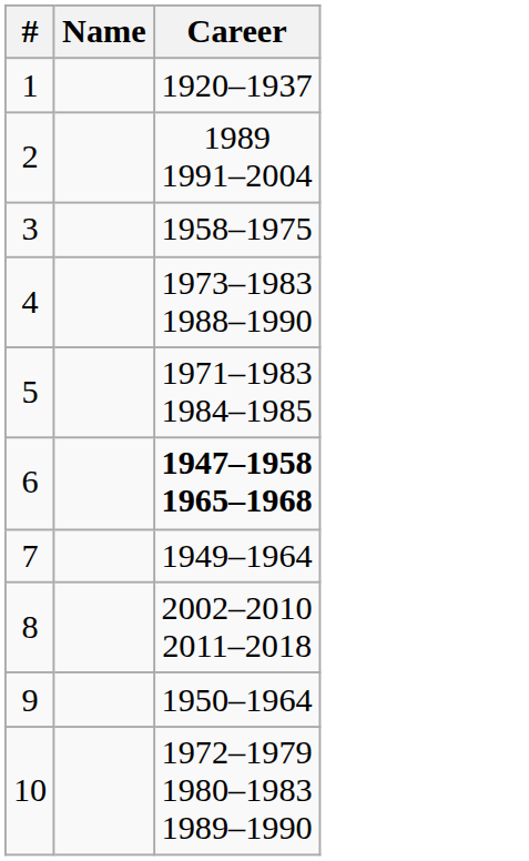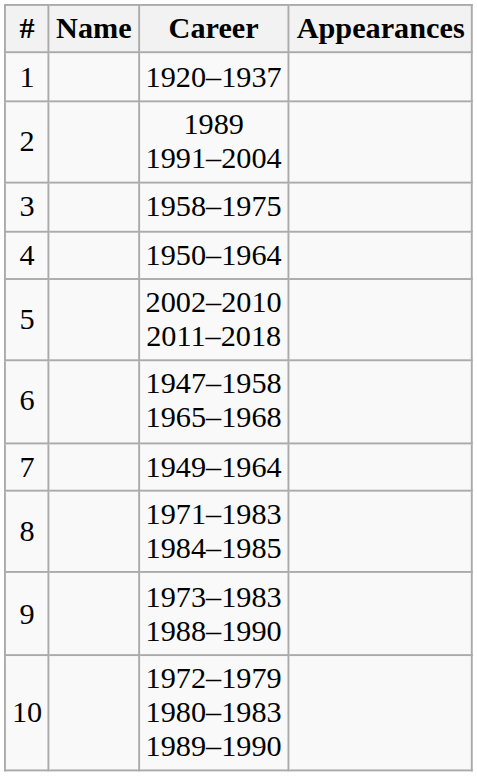 <table class="wikitable sortable" style="text-align:center;">
 <tr>
 <th>#</th>
 <th>Name</th>
 <th>Career</th>
+<th width="90">Appearances</th>
 </tr>
 <tr>
 <td>1</td>
 <td style="text-align:left;"> </td>
 <td>1920–1937</td>
+<td></td>
 </tr>
 <tr>
 <td>2</td>
 <td style="text-align:left;"> </td>
 <td>1989<br>1991–2004</td>
+<td></td>
 </tr>
 <tr>
 <td>3</td>
 <td style="text-align:left;"> </td>
 <td>1958–1975</td>
+<td></td>
 </tr>
 <tr>
 <td>4</td>
 <td style="text-align:left;"> </td>
-<td>1973–1983<br>1988–1990</td>
+<td>1950–1964</td>
+<td></td>
 </tr>
 <tr>
 <td>5</td>
 <td style="text-align:left;"> </td>
-<td>1971–1983<br>1984–1985</td>
+<td>2002–2010<br>2011–2018</td>
+<td></td>
 </tr>
 <tr>
 <td>6</td>
 <td style="text-align:left;"> </td>
-<td><strong>1947–1958<br>1965–1968</strong></td>
+<td>1947–1958<br>1965–1968</td>
+<td></td>
 </tr>
 <tr>
 <td>7</td>
 <td style="text-align:left;"> </td>
 <td>1949–1964</td>
+<td></td>
 </tr>
 <tr>
 <td>8</td>
 <td style="text-align:left;"> </td>
-<td>2002–2010<br>2011–2018</td>
+<td>1971–1983<br>1984–1985</td>
+<td></td>
 </tr>
 <tr>
 <td>9</td>
 <td style="text-align:left;"> </td>
-<td>1950–1964</td>
+<td>1973–1983<br>1988–1990</td>
+<td></td>
 </tr>
 <tr>
 <td>10</td>
 <td style="text-align:left;"> </td>
 <td>1972–1979<br>1980–1983<br>1989–1990</td>
+<td></td>
 </tr>
 </table>
